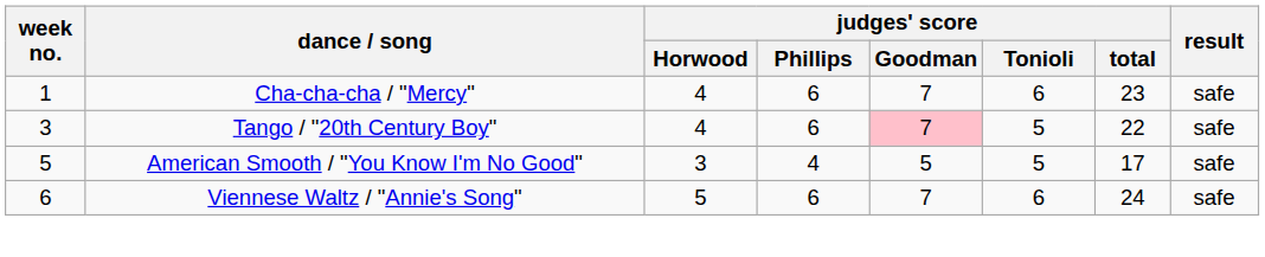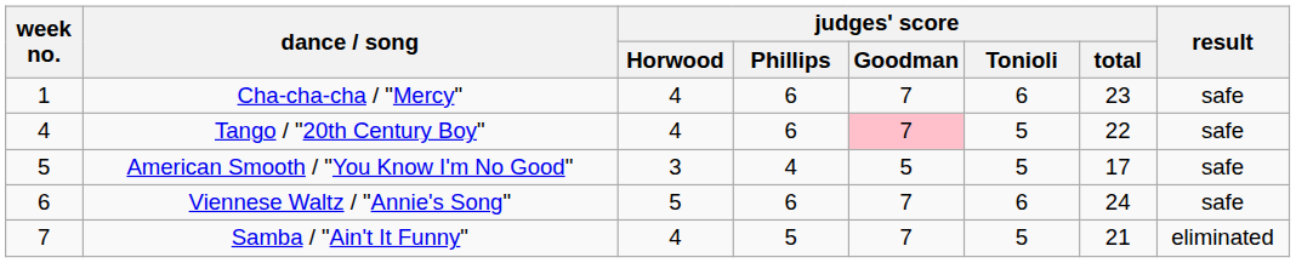 <table class=wikitable style="float:left; text-align:center">
 <tr>
 <th rowspan=2>week<br>no.</th>
 <th rowspan=2>dance / song</th>
 <th colspan=5>judges' score</th>
 <th rowspan=2>result</th>
 </tr>
 <tr>
 <th style=width:9%>Horwood</th>
 <th style=width:9%>Phillips</th>
 <th style=width:9%>Goodman</th>
 <th style=width:9%>Tonioli</th>
 <th style=width:6%>total</th>
 </tr>
 <tr>
 <td>1</td>
 <td><a href='#'>Cha-cha-cha</a> / "<a href='#'>Mercy</a>"</td>
 <td>4</td>
 <td>6</td>
 <td>7</td>
 <td>6</td>
 <td>23</td>
 <td>safe</td>
 </tr>
 <tr>
-<td>3</td>
+<td>4</td>
 <td><a href='#'>Tango</a> / "<a href='#'>20th Century Boy</a>"</td>
 <td>4</td>
 <td>6</td>
 <td style="background: pink;">7</td>
 <td>5</td>
 <td>22</td>
 <td>safe</td>
 </tr>
 <tr>
 <td>5</td>
 <td><a href='#'>American Smooth</a> / "<a href='#'>You Know I'm No Good</a>"</td>
 <td>3</td>
 <td>4</td>
 <td>5</td>
 <td>5</td>
 <td>17</td>
 <td>safe</td>
 </tr>
 <tr>
 <td>6</td>
 <td><a href='#'>Viennese Waltz</a> / "<a href='#'>Annie's Song</a>"</td>
 <td>5</td>
 <td>6</td>
 <td>7</td>
 <td>6</td>
 <td>24</td>
 <td>safe</td>
 </tr>
+<tr>
+<td>7</td>
+<td><a href='#'>Samba</a> / "<a href='#'>Ain't It Funny</a>"</td>
+<td>4</td>
+<td>5</td>
+<td>7</td>
+<td>5</td>
+<td>21</td>
+<td>eliminated</td>
+</tr>
 </table>
